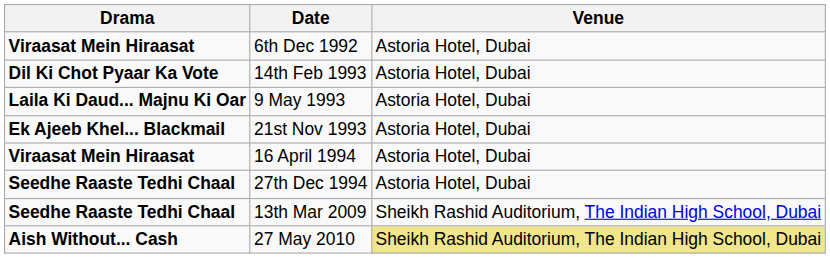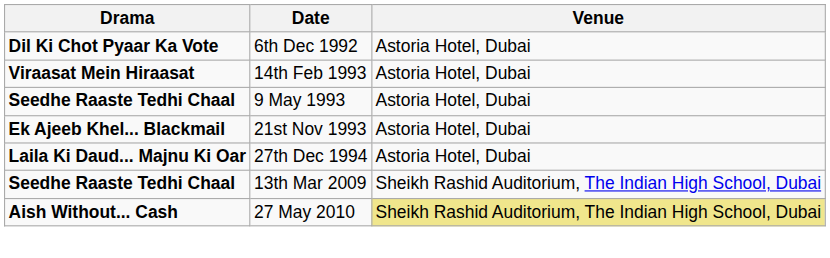 <table class="wikitable">
 <tr>
 <th>Drama</th>
 <th>Date</th>
 <th>Venue</th>
 </tr>
 <tr>
-<td><strong>Viraasat Mein Hiraasat</strong></td>
+<td><strong>Dil Ki Chot Pyaar Ka Vote</strong></td>
 <td>6th Dec 1992</td>
 <td>Astoria Hotel, Dubai</td>
 </tr>
 <tr>
-<td><strong>Dil Ki Chot Pyaar Ka Vote</strong></td>
+<td><strong>Viraasat Mein Hiraasat</strong></td>
 <td>14th Feb 1993</td>
 <td>Astoria Hotel, Dubai</td>
 </tr>
 <tr>
-<td><strong>Laila Ki Daud... Majnu Ki Oar</strong></td>
+<td><strong>Seedhe Raaste Tedhi Chaal</strong></td>
 <td>9 May 1993</td>
 <td>Astoria Hotel, Dubai</td>
 </tr>
 <tr>
 <td><strong>Ek Ajeeb Khel... Blackmail</strong></td>
 <td>21st Nov 1993</td>
 <td>Astoria Hotel, Dubai</td>
 </tr>
 <tr>
-<td><strong>Viraasat Mein Hiraasat</strong></td>
-<td>16 April 1994</td>
-<td>Astoria Hotel, Dubai</td>
-</tr>
-<tr>
-<td><strong>Seedhe Raaste Tedhi Chaal</strong></td>
+<td><strong>Laila Ki Daud... Majnu Ki Oar</strong></td>
 <td>27th Dec 1994</td>
 <td>Astoria Hotel, Dubai</td>
 </tr>
 <tr>
 <td><strong>Seedhe Raaste Tedhi Chaal</strong></td>
 <td>13th Mar 2009</td>
 <td>Sheikh Rashid Auditorium, <a href='#'>The Indian High School, Dubai</a></td>
 </tr>
 <tr>
 <td><strong>Aish Without... Cash</strong></td>
 <td>27 May 2010</td>
 <td style="background: khaki;">Sheikh Rashid Auditorium, The Indian High School, Dubai</td>
 </tr>
 </table>
